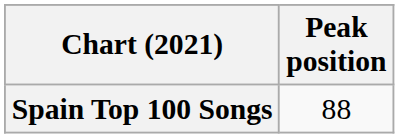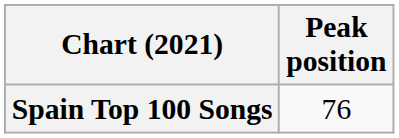 <table class="wikitable plainrowheaders" style="text-align:center">
 <tr>
 <th scope="col">Chart (2021)</th>
 <th scope="col">Peak<br>position</th>
 </tr>
 <tr>
 <th scope="row">Spain Top 100 Songs</th>
-<td>88</td>
+<td>76</td>
 </tr>
 </table>
